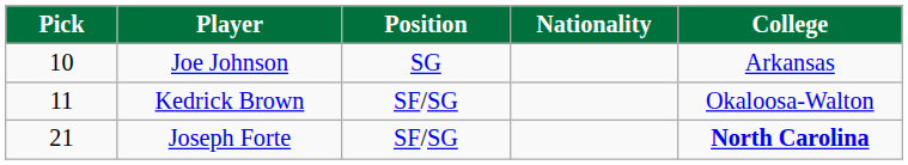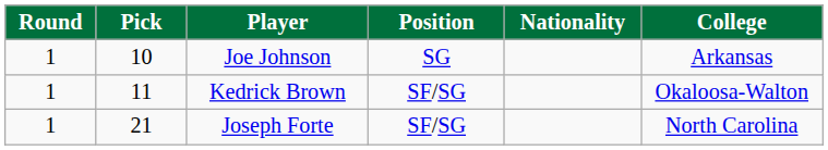 <table class="wikitable sortable sortable">
 <tr>
+<th style="background:#00703C; color:white" width="10%">Round</th>
 <th style="background:#00703C; color:white" width="10%">Pick</th>
 <th style="background:#00703C; color:white" width="20%">Player</th>
 <th style="background:#00703C; color:white" width="15%">Position</th>
 <th style="background:#00703C; color:white" width="15%">Nationality</th>
 <th style="background:#00703C; color:white" width="20%">College</th>
 </tr>
 <tr style="text-align: center">
+<td>1</td>
 <td>10</td>
 <td><a href='#'>Joe Johnson</a></td>
 <td><a href='#'>SG</a></td>
 <td></td>
 <td><a href='#'>Arkansas</a></td>
 </tr>
 <tr style="text-align: center">
+<td>1</td>
 <td>11</td>
 <td><a href='#'>Kedrick Brown</a></td>
 <td><a href='#'>SF</a>/<a href='#'>SG</a></td>
 <td></td>
 <td><a href='#'>Okaloosa-Walton</a></td>
 </tr>
 <tr style="text-align: center">
+<td>1</td>
 <td>21</td>
 <td><a href='#'>Joseph Forte</a></td>
 <td><a href='#'>SF</a>/<a href='#'>SG</a></td>
 <td></td>
-<td><strong><a href='#'>North Carolina</a></strong></td>
+<td><a href='#'>North Carolina</a></td>
 </tr>
 </table>
